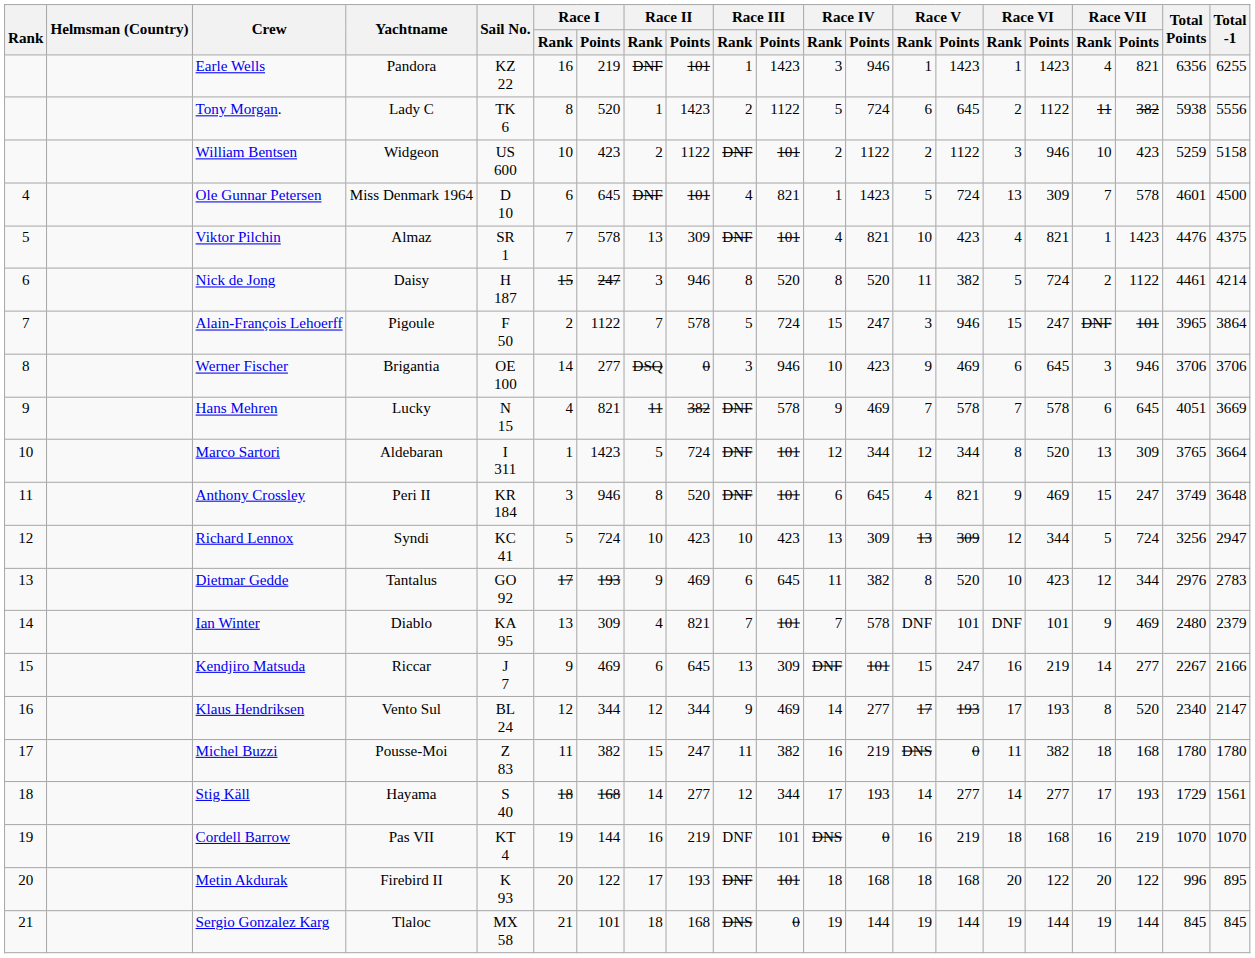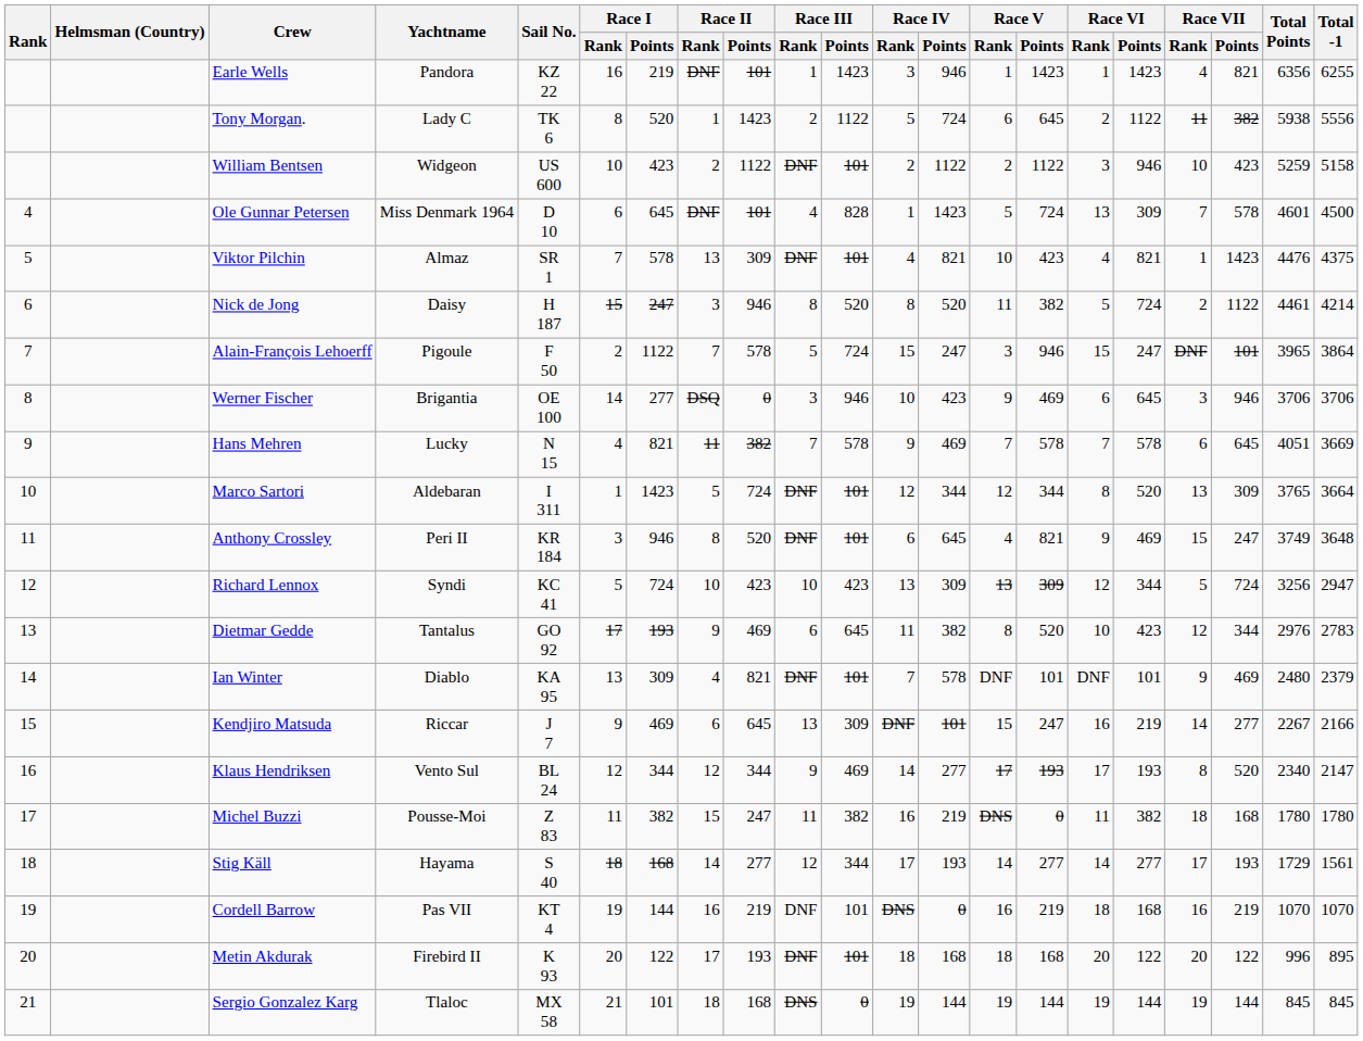 <table class="wikitable" style="text-align:right; font-size:90%">
 <tr>
 <th rowspan="2"><br>Rank</th>
 <th rowspan="2">Helmsman (Country)</th>
 <th rowspan="2">Crew</th>
 <th rowspan="2">Yachtname</th>
 <th rowspan="2">Sail No.</th>
 <th colspan="2">Race I</th>
 <th colspan="2">Race II</th>
 <th colspan="2">Race III</th>
 <th colspan="2">Race IV</th>
 <th colspan="2">Race V</th>
 <th colspan="2">Race VI</th>
 <th colspan="2">Race VII</th>
 <th rowspan="2">Total <br>Points <br> </th>
 <th rowspan="2">Total<br>-1<br> </th>
 </tr>
 <tr>
 <th>Rank</th>
 <th>Points</th>
 <th>Rank</th>
 <th>Points</th>
 <th>Rank</th>
 <th>Points</th>
 <th>Rank</th>
 <th>Points</th>
 <th>Rank</th>
 <th>Points</th>
 <th>Rank</th>
 <th>Points</th>
 <th>Rank</th>
 <th>Points</th>
 </tr>
 <tr style="vertical-align:top;">
 <td align=center></td>
 <td align=left></td>
 <td align=left><a href='#'>Earle Wells</a>  </td>
 <td align=center>Pandora</td>
 <td align=center>KZ<br>22</td>
 <td>16</td>
 <td>219</td>
 <td><s>DNF</s></td>
 <td><s>101</s></td>
 <td>1</td>
 <td>1423</td>
 <td>3</td>
 <td>946</td>
 <td>1</td>
 <td>1423</td>
 <td>1</td>
 <td>1423</td>
 <td>4</td>
 <td>821</td>
 <td>6356</td>
 <td>6255</td>
 </tr>
 <tr style=vertical-align:top;>
 <td align=center></td>
 <td align=left></td>
 <td align=left><a href='#'>Tony Morgan</a>. </td>
 <td align=center>Lady C</td>
 <td align=center>TK<br>6</td>
 <td>8</td>
 <td>520</td>
 <td>1</td>
 <td>1423</td>
 <td>2</td>
 <td>1122</td>
 <td>5</td>
 <td>724</td>
 <td>6</td>
 <td>645</td>
 <td>2</td>
 <td>1122</td>
 <td><s>11</s></td>
 <td><s>382</s></td>
 <td>5938</td>
 <td>5556</td>
 </tr>
 <tr style=vertical-align:top;>
 <td align=center></td>
 <td align=left></td>
 <td align=left><a href='#'>William Bentsen</a>  </td>
 <td align=center>Widgeon</td>
 <td align=center>US<br>600</td>
 <td>10</td>
 <td>423</td>
 <td>2</td>
 <td>1122</td>
 <td><s>DNF</s></td>
 <td><s>101</s></td>
 <td>2</td>
 <td>1122</td>
 <td>2</td>
 <td>1122</td>
 <td>3</td>
 <td>946</td>
 <td>10</td>
 <td>423</td>
 <td>5259</td>
 <td>5158</td>
 </tr>
 <tr style=vertical-align:top;>
 <td align=center>4</td>
 <td align=left></td>
 <td align=left><a href='#'>Ole Gunnar Petersen</a>  </td>
 <td align=center>Miss Denmark 1964</td>
 <td align=center>D<br>10</td>
 <td>6</td>
 <td>645</td>
 <td><s>DNF</s></td>
 <td><s>101</s></td>
 <td>4</td>
-<td>821</td>
+<td>828</td>
 <td>1</td>
 <td>1423</td>
 <td>5</td>
 <td>724</td>
 <td>13</td>
 <td>309</td>
 <td>7</td>
 <td>578</td>
 <td>4601</td>
 <td>4500</td>
 </tr>
 <tr style=vertical-align:top;>
 <td align=center>5</td>
 <td align=left></td>
 <td align=left><a href='#'>Viktor Pilchin</a>  </td>
 <td align=center>Almaz</td>
 <td align=center>SR<br>1</td>
 <td>7</td>
 <td>578</td>
 <td>13</td>
 <td>309</td>
 <td><s>DNF</s></td>
 <td><s>101</s></td>
 <td>4</td>
 <td>821</td>
 <td>10</td>
 <td>423</td>
 <td>4</td>
 <td>821</td>
 <td>1</td>
 <td>1423</td>
 <td>4476</td>
 <td>4375</td>
 </tr>
 <tr style=vertical-align:top;>
 <td align=center>6</td>
 <td align=left></td>
 <td align=left><a href='#'>Nick de Jong</a>  </td>
 <td align=center>Daisy</td>
 <td align=center>H<br>187</td>
 <td><s>15</s></td>
 <td><s>247</s></td>
 <td>3</td>
 <td>946</td>
 <td>8</td>
 <td>520</td>
 <td>8</td>
 <td>520</td>
 <td>11</td>
 <td>382</td>
 <td>5</td>
 <td>724</td>
 <td>2</td>
 <td>1122</td>
 <td>4461</td>
 <td>4214</td>
 </tr>
 <tr style=vertical-align:top;>
 <td align=center>7</td>
 <td align=left></td>
 <td align=left><a href='#'>Alain-François Lehoerff</a>  </td>
 <td align=center>Pigoule</td>
 <td align=center>F<br>50</td>
 <td>2</td>
 <td>1122</td>
 <td>7</td>
 <td>578</td>
 <td>5</td>
 <td>724</td>
 <td>15</td>
 <td>247</td>
 <td>3</td>
 <td>946</td>
 <td>15</td>
 <td>247</td>
 <td><s>DNF</s></td>
 <td><s>101</s></td>
 <td>3965</td>
 <td>3864</td>
 </tr>
 <tr style=vertical-align:top;>
 <td align=center>8</td>
 <td align=left></td>
 <td align=left><a href='#'>Werner Fischer</a>  </td>
 <td align=center>Brigantia</td>
 <td align=center>OE<br>100</td>
 <td>14</td>
 <td>277</td>
 <td><s>DSQ</s></td>
 <td><s>0</s></td>
 <td>3</td>
 <td>946</td>
 <td>10</td>
 <td>423</td>
 <td>9</td>
 <td>469</td>
 <td>6</td>
 <td>645</td>
 <td>3</td>
 <td>946</td>
 <td>3706</td>
 <td>3706</td>
 </tr>
 <tr style=vertical-align:top;>
 <td align=center>9</td>
 <td align=left></td>
 <td align=left><a href='#'>Hans Mehren</a>  </td>
 <td align=center>Lucky</td>
 <td align=center>N<br>15</td>
 <td>4</td>
 <td>821</td>
 <td><s>11</s></td>
 <td><s>382</s></td>
-<td><s>DNF</s></td>
+<td>7</td>
 <td>578</td>
 <td>9</td>
 <td>469</td>
 <td>7</td>
 <td>578</td>
 <td>7</td>
 <td>578</td>
 <td>6</td>
 <td>645</td>
 <td>4051</td>
 <td>3669</td>
 </tr>
 <tr style=vertical-align:top;>
 <td align=center>10</td>
 <td align=left></td>
 <td align=left><a href='#'>Marco Sartori</a>  </td>
 <td align=center>Aldebaran</td>
 <td align=center>I<br>311</td>
 <td>1</td>
 <td>1423</td>
 <td>5</td>
 <td>724</td>
 <td><s>DNF</s></td>
 <td><s>101</s></td>
 <td>12</td>
 <td>344</td>
 <td>12</td>
 <td>344</td>
 <td>8</td>
 <td>520</td>
 <td>13</td>
 <td>309</td>
 <td>3765</td>
 <td>3664</td>
 </tr>
 <tr style=vertical-align:top;>
 <td align=center>11</td>
 <td align=left></td>
 <td align=left><a href='#'>Anthony Crossley</a>  </td>
 <td align=center>Peri II</td>
 <td align=center>KR<br>184</td>
 <td>3</td>
 <td>946</td>
 <td>8</td>
 <td>520</td>
 <td><s>DNF</s></td>
 <td><s>101</s></td>
 <td>6</td>
 <td>645</td>
 <td>4</td>
 <td>821</td>
 <td>9</td>
 <td>469</td>
 <td>15</td>
 <td>247</td>
 <td>3749</td>
 <td>3648</td>
 </tr>
 <tr style=vertical-align:top;>
 <td align=center>12</td>
 <td align=left></td>
 <td align=left><a href='#'>Richard Lennox</a>  </td>
 <td align=center>Syndi</td>
 <td align=center>KC<br>41</td>
 <td>5</td>
 <td>724</td>
 <td>10</td>
 <td>423</td>
 <td>10</td>
 <td>423</td>
 <td>13</td>
 <td>309</td>
 <td><s>13</s></td>
 <td><s>309</s></td>
 <td>12</td>
 <td>344</td>
 <td>5</td>
 <td>724</td>
 <td>3256</td>
 <td>2947</td>
 </tr>
 <tr style=vertical-align:top;>
 <td align=center>13</td>
 <td align=left></td>
 <td align=left><a href='#'>Dietmar Gedde</a>  </td>
 <td align=center>Tantalus</td>
 <td align=center>GO<br>92</td>
 <td><s>17</s></td>
 <td><s>193</s></td>
 <td>9</td>
 <td>469</td>
 <td>6</td>
 <td>645</td>
 <td>11</td>
 <td>382</td>
 <td>8</td>
 <td>520</td>
 <td>10</td>
 <td>423</td>
 <td>12</td>
 <td>344</td>
 <td>2976</td>
 <td>2783</td>
 </tr>
 <tr style=vertical-align:top;>
 <td align=center>14</td>
 <td align=left></td>
 <td align=left><a href='#'>Ian Winter</a>  </td>
 <td align=center>Diablo</td>
 <td align=center>KA<br>95</td>
 <td>13</td>
 <td>309</td>
 <td>4</td>
 <td>821</td>
-<td>7</td>
+<td><s>DNF</s></td>
 <td><s>101</s></td>
 <td>7</td>
 <td>578</td>
 <td>DNF</td>
 <td>101</td>
 <td>DNF</td>
 <td>101</td>
 <td>9</td>
 <td>469</td>
 <td>2480</td>
 <td>2379</td>
 </tr>
 <tr style=vertical-align:top;>
 <td align=center>15</td>
 <td align=left></td>
 <td align=left><a href='#'>Kendjiro Matsuda</a>  </td>
 <td align=center>Riccar</td>
 <td align=center>J<br>7</td>
 <td>9</td>
 <td>469</td>
 <td>6</td>
 <td>645</td>
 <td>13</td>
 <td>309</td>
 <td><s>DNF</s></td>
 <td><s>101</s></td>
 <td>15</td>
 <td>247</td>
 <td>16</td>
 <td>219</td>
 <td>14</td>
 <td>277</td>
 <td>2267</td>
 <td>2166</td>
 </tr>
 <tr style=vertical-align:top;>
 <td align=center>16</td>
 <td align=left></td>
 <td align=left><a href='#'>Klaus Hendriksen</a>  </td>
 <td align=center>Vento Sul</td>
 <td align=center>BL<br>24</td>
 <td>12</td>
 <td>344</td>
 <td>12</td>
 <td>344</td>
 <td>9</td>
 <td>469</td>
 <td>14</td>
 <td>277</td>
 <td><s>17</s></td>
 <td><s>193</s></td>
 <td>17</td>
 <td>193</td>
 <td>8</td>
 <td>520</td>
 <td>2340</td>
 <td>2147</td>
 </tr>
 <tr style=vertical-align:top;>
 <td align=center>17</td>
 <td align=left></td>
 <td align=left><a href='#'>Michel Buzzi</a>  </td>
 <td align=center>Pousse-Moi</td>
 <td align=center>Z<br>83</td>
 <td>11</td>
 <td>382</td>
 <td>15</td>
 <td>247</td>
 <td>11</td>
 <td>382</td>
 <td>16</td>
 <td>219</td>
 <td><s>DNS</s></td>
 <td><s>0</s></td>
 <td>11</td>
 <td>382</td>
 <td>18</td>
 <td>168</td>
 <td>1780</td>
 <td>1780</td>
 </tr>
 <tr style=vertical-align:top;>
 <td align=center>18</td>
 <td align=left></td>
 <td align=left><a href='#'>Stig Käll</a>  </td>
 <td align=center>Hayama</td>
 <td align=center>S<br>40</td>
 <td><s>18</s></td>
 <td><s>168</s></td>
 <td>14</td>
 <td>277</td>
 <td>12</td>
 <td>344</td>
 <td>17</td>
 <td>193</td>
 <td>14</td>
 <td>277</td>
 <td>14</td>
 <td>277</td>
 <td>17</td>
 <td>193</td>
 <td>1729</td>
 <td>1561</td>
 </tr>
 <tr style=vertical-align:top;>
 <td align=center>19</td>
 <td align=left></td>
 <td align=left><a href='#'>Cordell Barrow</a>  </td>
 <td align=center>Pas VII</td>
 <td align=center>KT<br>4</td>
 <td>19</td>
 <td>144</td>
 <td>16</td>
 <td>219</td>
 <td>DNF</td>
 <td>101</td>
 <td><s>DNS</s></td>
 <td><s>0</s></td>
 <td>16</td>
 <td>219</td>
 <td>18</td>
 <td>168</td>
 <td>16</td>
 <td>219</td>
 <td>1070</td>
 <td>1070</td>
 </tr>
 <tr style=vertical-align:top;>
 <td align=center>20</td>
 <td align=left></td>
 <td align=left><a href='#'>Metin Akdurak</a>  </td>
 <td align=center>Firebird II</td>
 <td align=center>K<br>93</td>
 <td>20</td>
 <td>122</td>
 <td>17</td>
 <td>193</td>
 <td><s>DNF</s></td>
 <td><s>101</s></td>
 <td>18</td>
 <td>168</td>
 <td>18</td>
 <td>168</td>
 <td>20</td>
 <td>122</td>
 <td>20</td>
 <td>122</td>
 <td>996</td>
 <td>895</td>
 </tr>
 <tr style=vertical-align:top;>
 <td align=center>21</td>
 <td align=left></td>
 <td align=left><a href='#'>Sergio Gonzalez Karg</a>  </td>
 <td align=center>Tlaloc</td>
 <td align=center>MX<br>58</td>
 <td>21</td>
 <td>101</td>
 <td>18</td>
 <td>168</td>
 <td><s>DNS</s></td>
 <td><s>0</s></td>
 <td>19</td>
 <td>144</td>
 <td>19</td>
 <td>144</td>
 <td>19</td>
 <td>144</td>
 <td>19</td>
 <td>144</td>
 <td>845</td>
 <td>845</td>
 </tr>
 </table>
